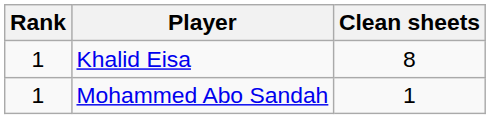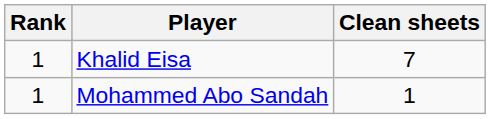 <table class=wikitable>
 <tr>
 <th>Rank</th>
 <th>Player</th>
 <th>Clean sheets</th>
 </tr>
 <tr>
 <td align=center>1</td>
 <td align=left> <a href='#'>Khalid Eisa</a></td>
-<td rowspan=1 align="center">8</td>
+<td rowspan=1 align="center">7</td>
 </tr>
 <tr>
 <td align=center>1</td>
 <td align=left> <a href='#'>Mohammed Abo Sandah</a></td>
 <td rowspan=2 align="center">1</td>
 </tr>
 </table>
